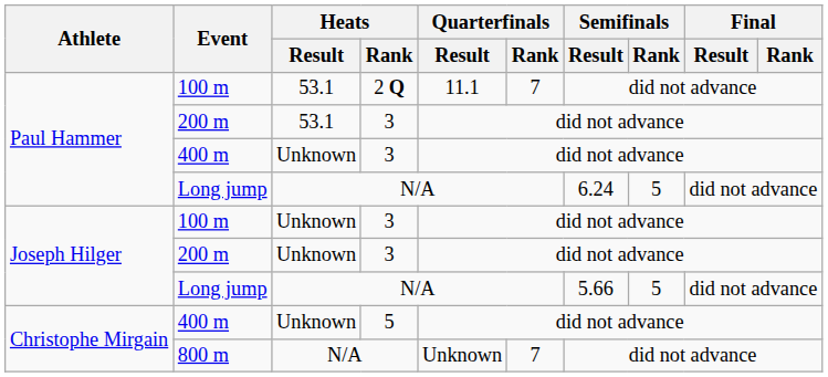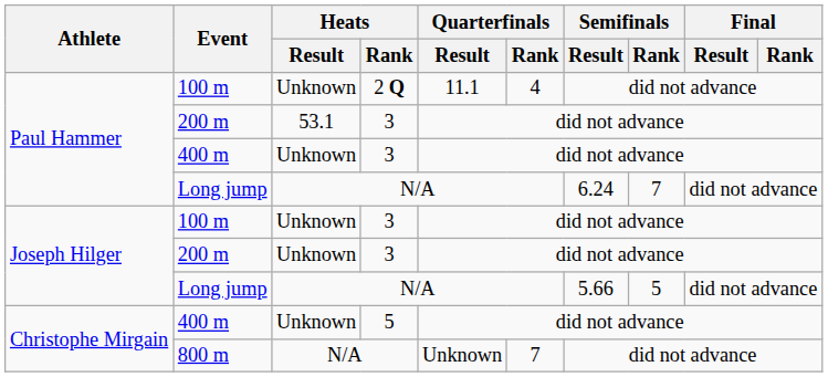 <table class=wikitable style="font-size:90%">
 <tr>
 <th rowspan=2>Athlete</th>
 <th rowspan=2>Event</th>
 <th colspan=2>Heats</th>
 <th colspan=2>Quarterfinals</th>
 <th colspan=2>Semifinals</th>
 <th colspan=2>Final</th>
 </tr>
 <tr>
 <th>Result</th>
 <th>Rank</th>
 <th>Result</th>
 <th>Rank</th>
 <th>Result</th>
 <th>Rank</th>
 <th>Result</th>
 <th>Rank</th>
 </tr>
 <tr>
 <td rowspan=4><a href='#'>Paul Hammer</a></td>
 <td><a href='#'>100 m</a></td>
-<td align=center>53.1</td>
+<td align=center>Unknown</td>
 <td align=center>2 <strong>Q</strong></td>
 <td align=center>11.1</td>
-<td align=center>7</td>
+<td align=center>4</td>
 <td align=center colspan=4>did not advance</td>
 </tr>
 <tr>
 <td><a href='#'>200 m</a></td>
 <td align=center>53.1</td>
 <td align=center>3</td>
 <td align=center colspan=6>did not advance</td>
 </tr>
 <tr>
 <td><a href='#'>400 m</a></td>
 <td align=center>Unknown</td>
 <td align=center>3</td>
 <td align=center colspan=6>did not advance</td>
 </tr>
 <tr>
 <td><a href='#'>Long jump</a></td>
 <td align=center colspan=4>N/A</td>
 <td align=center>6.24</td>
-<td align=center>5</td>
+<td align=center>7</td>
 <td align=center colspan=2>did not advance</td>
 </tr>
 <tr>
 <td rowspan=3><a href='#'>Joseph Hilger</a></td>
 <td><a href='#'>100 m</a></td>
 <td align=center>Unknown</td>
 <td align=center>3</td>
 <td align=center colspan=6>did not advance</td>
 </tr>
 <tr>
 <td><a href='#'>200 m</a></td>
 <td align=center>Unknown</td>
 <td align=center>3</td>
 <td align=center colspan=6>did not advance</td>
 </tr>
 <tr>
 <td><a href='#'>Long jump</a></td>
 <td align=center colspan=4>N/A</td>
 <td align=center>5.66</td>
 <td align=center>5</td>
 <td align=center colspan=2>did not advance</td>
 </tr>
 <tr>
 <td rowspan=2><a href='#'>Christophe Mirgain</a></td>
 <td><a href='#'>400 m</a></td>
 <td align=center>Unknown</td>
 <td align=center>5</td>
 <td align=center colspan=6>did not advance</td>
 </tr>
 <tr>
 <td><a href='#'>800 m</a></td>
 <td align=center colspan=2>N/A</td>
 <td align=center>Unknown</td>
 <td align=center>7</td>
 <td align=center colspan=4>did not advance</td>
 </tr>
 </table>
